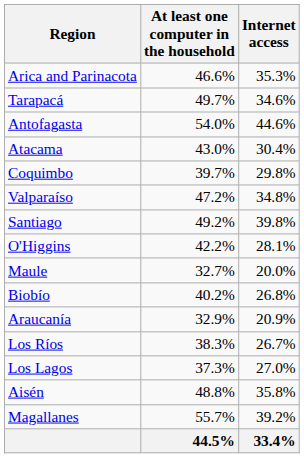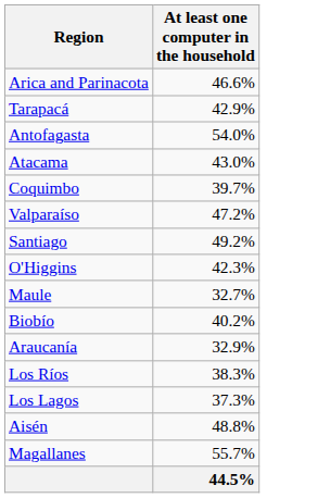 <table class="wikitable sortable" style="text-align:right">
 <tr>
 <th>Region</th>
 <th>At least one<br>computer in<br>the household</th>
-<th>Internet<br>access</th>
 </tr>
 <tr>
 <td align="left"><a href='#'>Arica and Parinacota</a></td>
 <td>46.6%</td>
-<td>35.3%</td>
 </tr>
 <tr>
 <td align="left"><a href='#'>Tarapacá</a></td>
-<td>49.7%</td>
-<td>34.6%</td>
+<td>42.9%</td>
 </tr>
 <tr>
 <td align="left"><a href='#'>Antofagasta</a></td>
 <td>54.0%</td>
-<td>44.6%</td>
 </tr>
 <tr>
 <td align="left"><a href='#'>Atacama</a></td>
 <td>43.0%</td>
-<td>30.4%</td>
 </tr>
 <tr>
 <td align="left"><a href='#'>Coquimbo</a></td>
 <td>39.7%</td>
-<td>29.8%</td>
 </tr>
 <tr>
 <td align="left"><a href='#'>Valparaíso</a></td>
 <td>47.2%</td>
-<td>34.8%</td>
 </tr>
 <tr>
 <td align="left"><a href='#'>Santiago</a></td>
 <td>49.2%</td>
-<td>39.8%</td>
 </tr>
 <tr>
 <td align="left"><a href='#'>O'Higgins</a></td>
-<td>42.2%</td>
-<td>28.1%</td>
+<td>42.3%</td>
 </tr>
 <tr>
 <td align="left"><a href='#'>Maule</a></td>
 <td>32.7%</td>
-<td>20.0%</td>
 </tr>
 <tr>
 <td align="left"><a href='#'>Biobío</a></td>
 <td>40.2%</td>
-<td>26.8%</td>
 </tr>
 <tr>
 <td align="left"><a href='#'>Araucanía</a></td>
 <td>32.9%</td>
-<td>20.9%</td>
 </tr>
 <tr>
 <td align="left"><a href='#'>Los Ríos</a></td>
 <td>38.3%</td>
-<td>26.7%</td>
 </tr>
 <tr>
 <td align="left"><a href='#'>Los Lagos</a></td>
 <td>37.3%</td>
-<td>27.0%</td>
 </tr>
 <tr>
 <td align="left"><a href='#'>Aisén</a></td>
 <td>48.8%</td>
-<td>35.8%</td>
 </tr>
 <tr>
 <td align="left"><a href='#'>Magallanes</a></td>
 <td>55.7%</td>
-<td>39.2%</td>
 </tr>
 <tr style="background-color: #f2f2f2">
 <td align="left"><strong></strong></td>
 <td><strong>44.5%</strong></td>
-<td><strong>33.4%</strong></td>
 </tr>
 </table>
